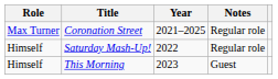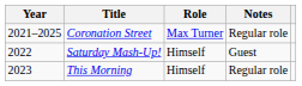 <table class="wikitable sortable">
 <tr>
+<th>Year</th>
+<th>Title</th>
 <th>Role</th>
-<th>Title</th>
-<th>Year</th>
 <th>Notes</th>
 <th></th>
 </tr>
 <tr>
+<td>2021–2025</td>
+<td><em><a href='#'>Coronation Street</a></em></td>
 <td><a href='#'>Max Turner</a></td>
-<td><em><a href='#'>Coronation Street</a></em></td>
-<td>2021–2025</td>
 <td>Regular role</td>
 <td align="center"></td>
 </tr>
 <tr>
+<td>2022</td>
+<td><em><a href='#'>Saturday Mash-Up!</a></em></td>
 <td>Himself</td>
-<td><em><a href='#'>Saturday Mash-Up!</a></em></td>
-<td>2022</td>
+<td>Guest</td>
+<td align="center"></td>
+</tr>
+<tr>
+<td>2023</td>
+<td><em><a href='#'>This Morning</a></em></td>
+<td>Himself</td>
 <td>Regular role</td>
 <td align="center"></td>
 </tr>
-<tr>
-<td>Himself</td>
-<td><em><a href='#'>This Morning</a></em></td>
-<td>2023</td>
-<td>Guest</td>
-<td align="center"></td>
-</tr>
 </table>
